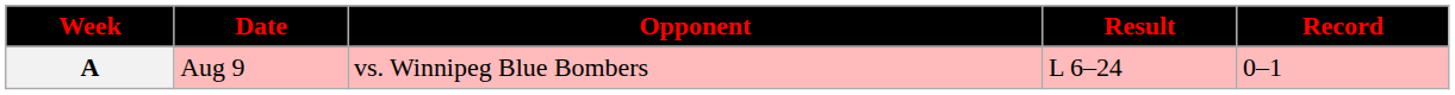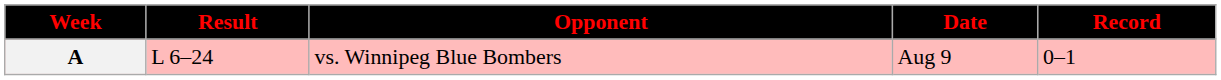 <table class="wikitable" width="70%">
 <tr align="center"  style="background:black;color:red;">
 <td><strong>Week</strong></td>
+<td><strong>Result</strong></td>
+<td><strong>Opponent</strong></td>
 <td><strong>Date</strong></td>
-<td><strong>Opponent</strong></td>
-<td><strong>Result</strong></td>
 <td><strong>Record</strong></td>
 </tr>
 <tr style="background:#ffbbbb">
 <th>A</th>
+<td>L 6–24</td>
+<td>vs. Winnipeg Blue Bombers</td>
 <td>Aug 9</td>
-<td>vs. Winnipeg Blue Bombers</td>
-<td>L 6–24</td>
 <td>0–1</td>
 </tr>
 </table>
